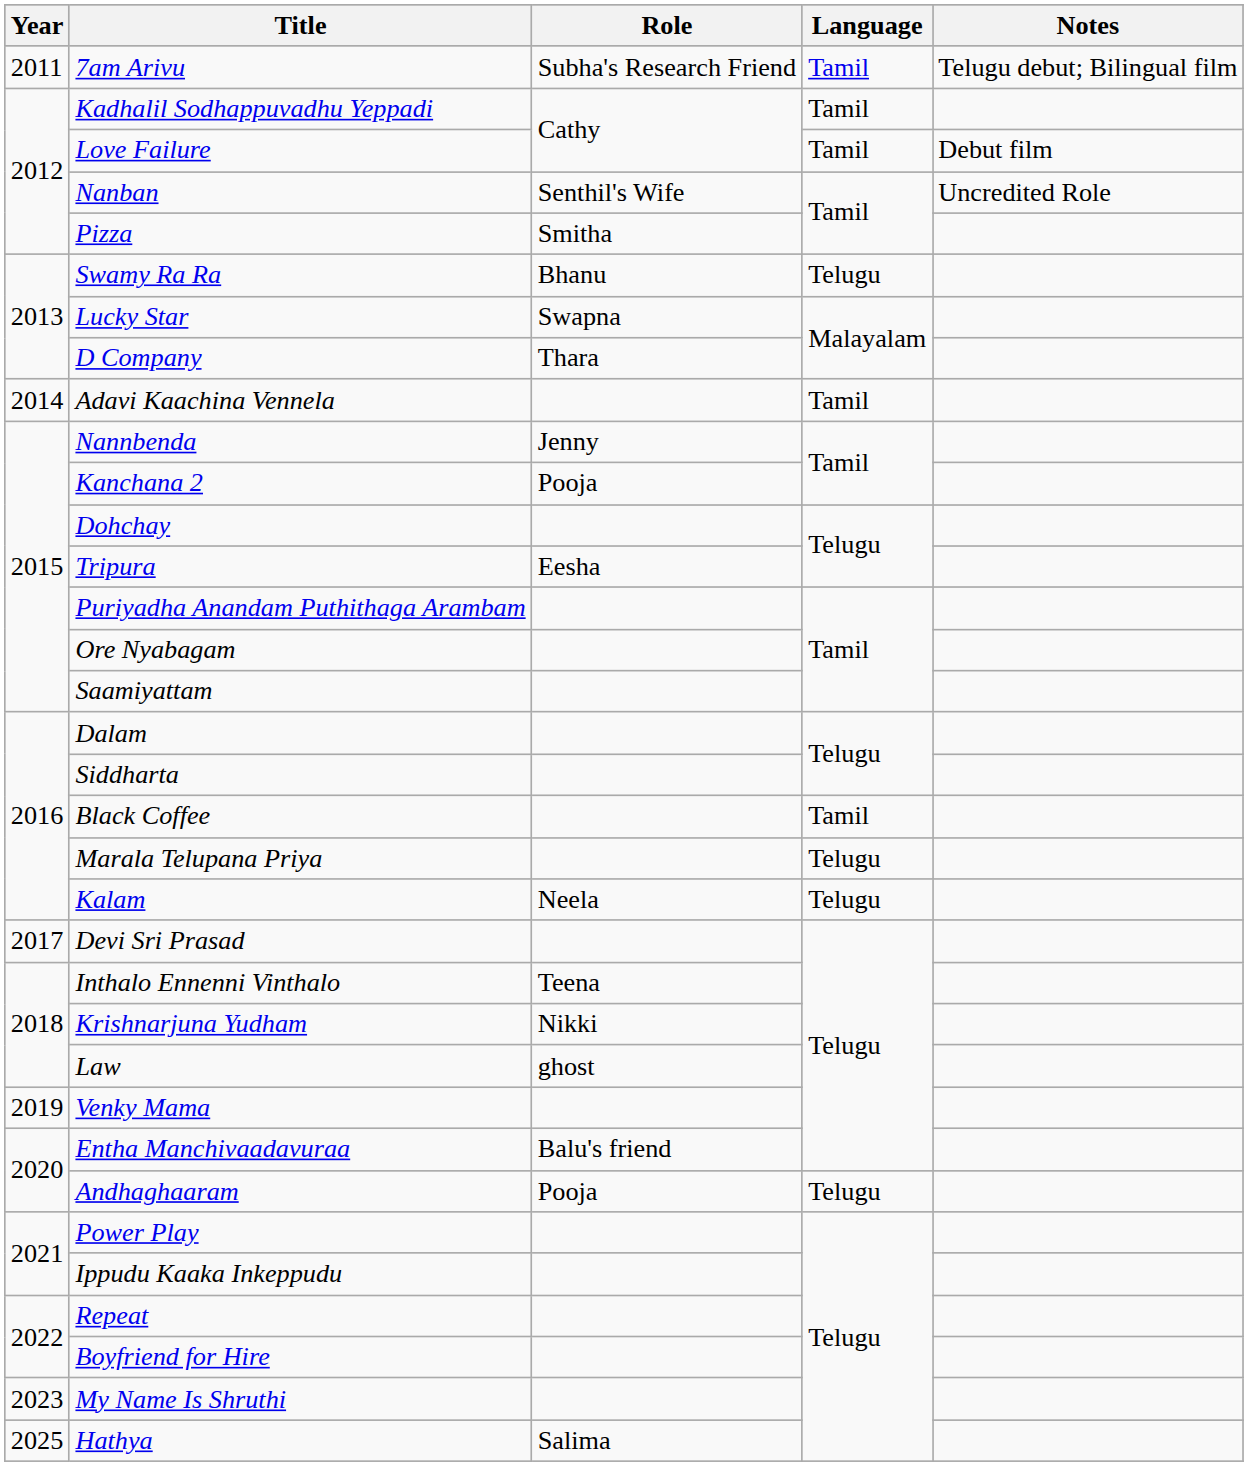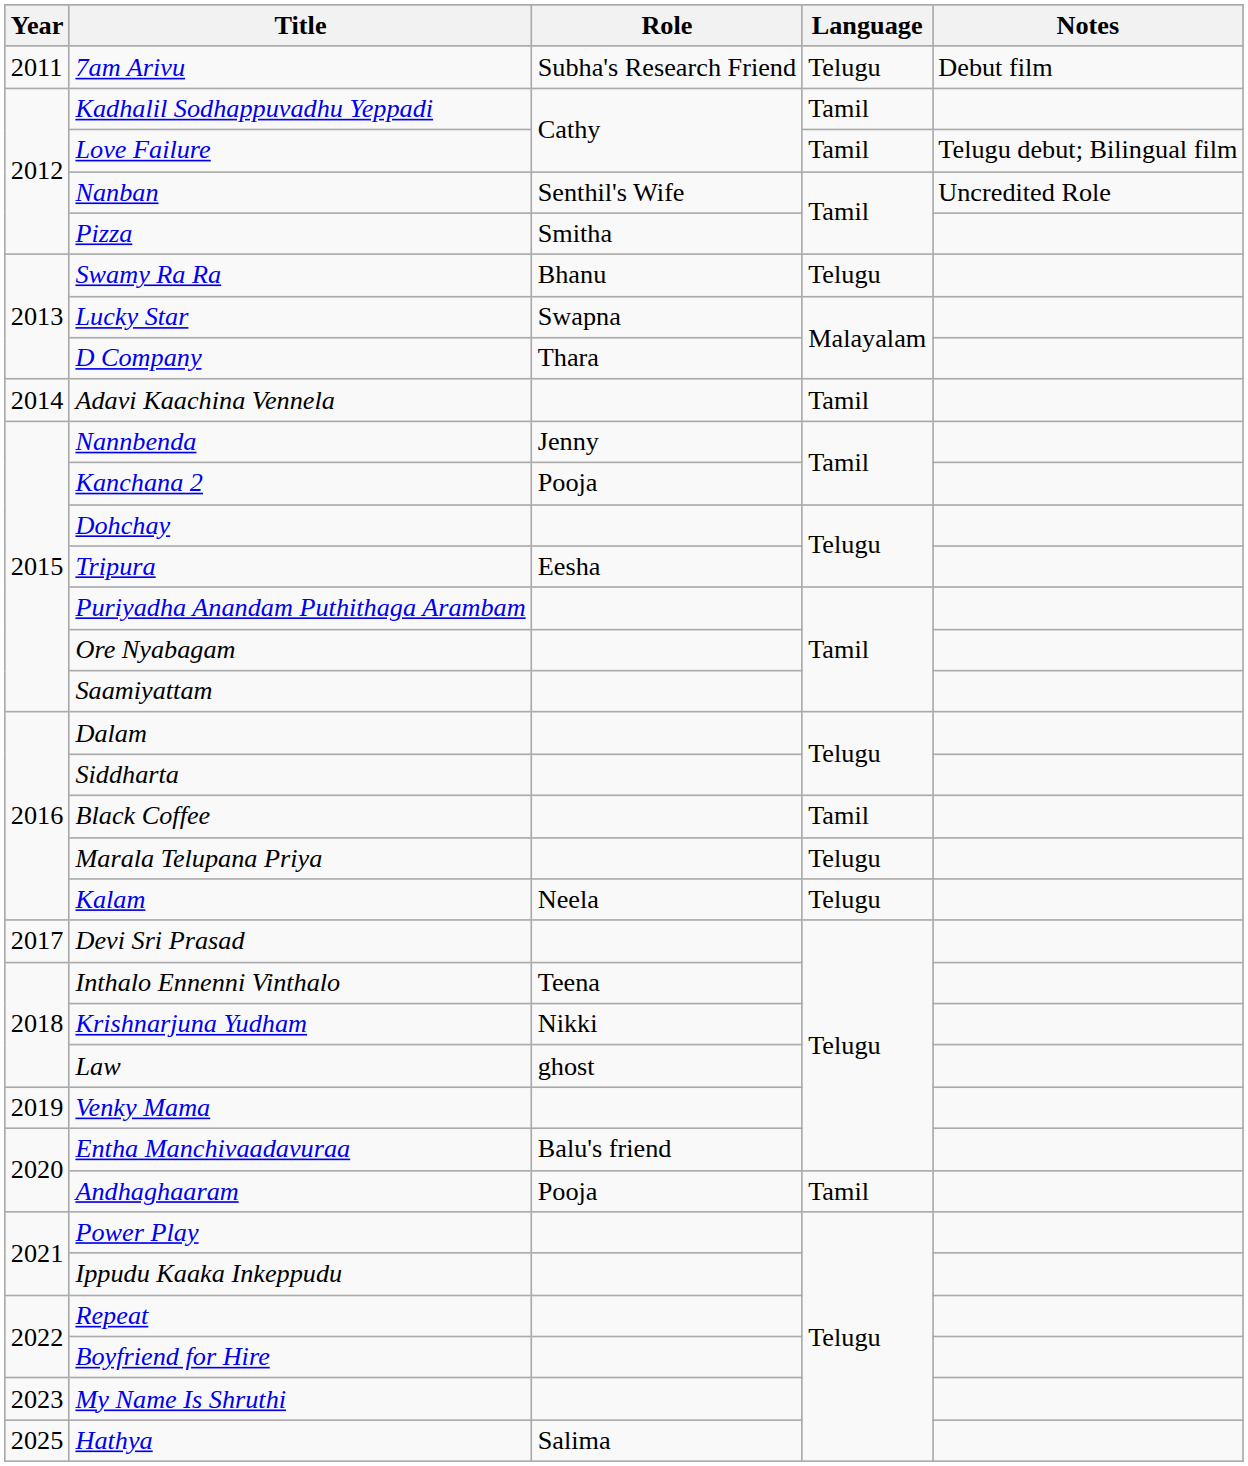 <table class="wikitable sortable">
 <tr style="background:#ccc; text-align:center;">
 <th>Year</th>
 <th>Title</th>
 <th>Role</th>
 <th>Language</th>
 <th>Notes</th>
 </tr>
 <tr>
 <td>2011</td>
 <td><em><a href='#'>7am Arivu</a></em></td>
 <td>Subha's Research Friend</td>
-<td><a href='#'>Tamil</a></td>
-<td>Telugu debut; Bilingual film</td>
+<td>Telugu</td>
+<td>Debut film</td>
 </tr>
 <tr>
 <td rowspan=4>2012</td>
 <td><em><a href='#'>Kadhalil Sodhappuvadhu Yeppadi</a></em></td>
 <td rowspan ="2">Cathy</td>
 <td>Tamil</td>
 <td></td>
 </tr>
 <tr>
 <td><a href='#'><em>Love Failure</em></a></td>
 <td>Tamil</td>
-<td>Debut film</td>
+<td>Telugu debut; Bilingual film</td>
 </tr>
 <tr>
 <td><em><a href='#'>Nanban</a></em></td>
 <td>Senthil's Wife</td>
 <td rowspan=2>Tamil</td>
 <td>Uncredited Role</td>
 </tr>
 <tr>
 <td><em><a href='#'>Pizza</a></em></td>
 <td>Smitha</td>
 <td></td>
 </tr>
 <tr>
 <td rowspan=3>2013</td>
 <td><em><a href='#'>Swamy Ra Ra</a></em></td>
 <td>Bhanu</td>
 <td>Telugu</td>
 <td></td>
 </tr>
 <tr>
 <td><em><a href='#'>Lucky Star</a></em></td>
 <td>Swapna</td>
 <td rowspan=2>Malayalam</td>
 <td></td>
 </tr>
 <tr>
 <td><em><a href='#'>D Company</a></em></td>
 <td>Thara</td>
 <td></td>
 </tr>
 <tr>
 <td>2014</td>
 <td><em>Adavi Kaachina Vennela</em></td>
 <td></td>
 <td>Tamil</td>
 <td></td>
 </tr>
 <tr>
 <td rowspan=7>2015</td>
 <td><em><a href='#'>Nannbenda</a></em></td>
 <td>Jenny</td>
 <td rowspan=2>Tamil</td>
 <td></td>
 </tr>
 <tr>
 <td><em><a href='#'>Kanchana 2</a></em></td>
 <td>Pooja</td>
 <td></td>
 </tr>
 <tr>
 <td><em><a href='#'>Dohchay</a></em></td>
 <td></td>
 <td rowspan=2>Telugu</td>
 <td></td>
 </tr>
 <tr>
 <td><em><a href='#'>Tripura</a></em></td>
 <td>Eesha</td>
 <td></td>
 </tr>
 <tr>
 <td><em><a href='#'>Puriyadha Anandam Puthithaga Arambam</a></em></td>
 <td></td>
 <td rowspan=3>Tamil</td>
 <td></td>
 </tr>
 <tr>
 <td><em>Ore Nyabagam</em></td>
 <td></td>
 <td></td>
 </tr>
 <tr>
 <td><em>Saamiyattam</em></td>
 <td></td>
 <td></td>
 </tr>
 <tr>
 <td rowspan=5>2016</td>
 <td><em>Dalam</em></td>
 <td></td>
 <td rowspan=2>Telugu</td>
 <td></td>
 </tr>
 <tr>
 <td><em>Siddharta</em></td>
 <td></td>
 <td></td>
 </tr>
 <tr>
 <td><em>Black Coffee</em></td>
 <td></td>
 <td>Tamil</td>
 <td></td>
 </tr>
 <tr>
 <td><em>Marala Telupana Priya</em></td>
 <td></td>
 <td>Telugu</td>
 <td></td>
 </tr>
 <tr>
 <td><em><a href='#'>Kalam</a></em></td>
 <td>Neela</td>
 <td>Telugu</td>
 <td></td>
 </tr>
 <tr>
 <td rowspan=1>2017</td>
 <td><em>Devi Sri Prasad</em></td>
 <td></td>
 <td rowspan=6>Telugu</td>
 <td></td>
 </tr>
 <tr>
 <td rowspan=3>2018</td>
 <td><em>Inthalo Ennenni Vinthalo</em></td>
 <td>Teena</td>
 <td></td>
 </tr>
 <tr>
 <td><em><a href='#'>Krishnarjuna Yudham</a></em></td>
 <td>Nikki</td>
 <td></td>
 </tr>
 <tr>
 <td><em>Law</em></td>
 <td>ghost</td>
 <td></td>
 </tr>
 <tr>
 <td>2019</td>
 <td><em><a href='#'>Venky Mama</a></em></td>
 <td></td>
 <td></td>
 </tr>
 <tr>
 <td rowspan=2>2020</td>
 <td><em><a href='#'>Entha Manchivaadavuraa</a></em></td>
 <td>Balu's friend</td>
 <td></td>
 </tr>
 <tr>
 <td><em><a href='#'>Andhaghaaram</a></em></td>
 <td>Pooja</td>
-<td>Telugu</td>
+<td>Tamil</td>
 <td></td>
 </tr>
 <tr>
 <td rowspan=2>2021</td>
 <td><em><a href='#'>Power Play</a></em></td>
 <td></td>
 <td rowspan="6">Telugu</td>
 <td></td>
 </tr>
 <tr>
 <td><em>Ippudu Kaaka Inkeppudu</em></td>
 <td></td>
 <td></td>
 </tr>
 <tr>
 <td rowspan=2>2022</td>
 <td><em><a href='#'>Repeat</a></em></td>
 <td></td>
 <td></td>
 </tr>
 <tr>
 <td><em><a href='#'>Boyfriend for Hire</a></em></td>
 <td></td>
 <td></td>
 </tr>
 <tr>
 <td>2023</td>
 <td><em><a href='#'>My Name Is Shruthi</a></em></td>
 <td></td>
 <td></td>
 </tr>
 <tr>
 <td>2025</td>
 <td><em><a href='#'>Hathya</a></em></td>
 <td>Salima</td>
 <td></td>
 </tr>
 </table>
